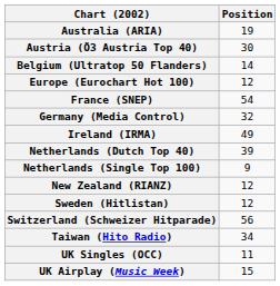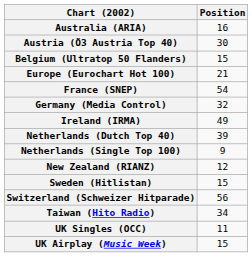 <table class="wikitable sortable plainrowheaders" style="text-align:center">
 <tr>
 <th>Chart (2002)</th>
 <th>Position</th>
 </tr>
 <tr>
 <th scope="row">Australia (ARIA)</th>
-<td>19</td>
+<td>16</td>
 </tr>
 <tr>
 <th scope="row">Austria (Ö3 Austria Top 40)</th>
 <td>30</td>
 </tr>
 <tr>
 <th scope="row">Belgium (Ultratop 50 Flanders)</th>
-<td>14</td>
+<td>15</td>
 </tr>
 <tr>
 <th scope="row">Europe (Eurochart Hot 100)</th>
-<td>12</td>
+<td>21</td>
 </tr>
 <tr>
 <th scope="row">France (SNEP)</th>
 <td>54</td>
 </tr>
 <tr>
 <th scope="row">Germany (Media Control)</th>
 <td>32</td>
 </tr>
 <tr>
 <th scope="row">Ireland (IRMA)</th>
 <td>49</td>
 </tr>
 <tr>
 <th scope="row">Netherlands (Dutch Top 40)</th>
 <td>39</td>
 </tr>
 <tr>
 <th scope="row">Netherlands (Single Top 100)</th>
 <td>9</td>
 </tr>
 <tr>
 <th scope="row">New Zealand (RIANZ)</th>
 <td>12</td>
 </tr>
 <tr>
 <th scope="row">Sweden (Hitlistan)</th>
-<td>12</td>
+<td>15</td>
 </tr>
 <tr>
 <th scope="row">Switzerland (Schweizer Hitparade)</th>
 <td>56</td>
 </tr>
 <tr>
 <th scope="row">Taiwan (<a href='#'>Hito Radio</a>)</th>
 <td style="text-align:center;">34</td>
 </tr>
 <tr>
 <th scope="row">UK Singles (OCC)</th>
 <td>11</td>
 </tr>
 <tr>
 <th scope="row">UK Airplay (<em><a href='#'>Music Week</a></em>)</th>
 <td>15</td>
 </tr>
 </table>
